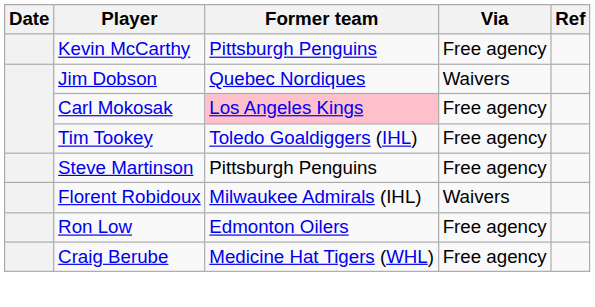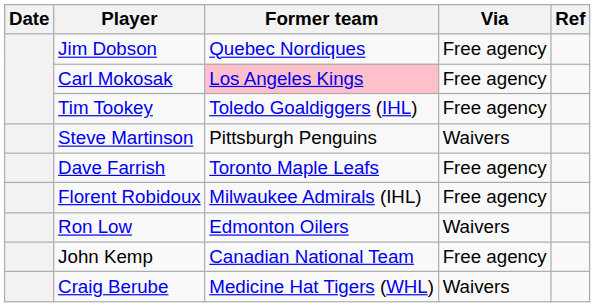 <table class="wikitable plainrowheaders">
 <tr style="background:#ddd; text-align:center;">
 <th>Date</th>
 <th>Player</th>
 <th>Former team</th>
 <th>Via</th>
 <th>Ref</th>
 </tr>
 <tr>
-<th scope="row"></th>
-<td><a href='#'>Kevin McCarthy</a></td>
-<td><a href='#'>Pittsburgh Penguins</a></td>
-<td>Free agency</td>
-<td></td>
-</tr>
-<tr>
 <th scope="row" rowspan="3"></th>
 <td><a href='#'>Jim Dobson</a></td>
 <td><a href='#'>Quebec Nordiques</a></td>
-<td>Waivers</td>
+<td>Free agency</td>
 <td></td>
 </tr>
 <tr>
 <td><a href='#'>Carl Mokosak</a></td>
 <td style="background: pink;"><a href='#'>Los Angeles Kings</a></td>
 <td>Free agency</td>
 <td></td>
 </tr>
 <tr>
 <td><a href='#'>Tim Tookey</a></td>
 <td><a href='#'>Toledo Goaldiggers</a> (<a href='#'>IHL</a>)</td>
 <td>Free agency</td>
 <td></td>
 </tr>
 <tr>
 <th scope="row"></th>
 <td><a href='#'>Steve Martinson</a></td>
 <td>Pittsburgh Penguins</td>
+<td>Waivers</td>
+<td></td>
+</tr>
+<tr>
+<th scope="row"></th>
+<td><a href='#'>Dave Farrish</a></td>
+<td><a href='#'>Toronto Maple Leafs</a></td>
 <td>Free agency</td>
 <td></td>
 </tr>
 <tr>
 <th scope="row"></th>
 <td><a href='#'>Florent Robidoux</a></td>
 <td><a href='#'>Milwaukee Admirals</a> (IHL)</td>
-<td>Waivers</td>
+<td>Free agency</td>
 <td></td>
 </tr>
 <tr>
 <th scope="row"></th>
 <td><a href='#'>Ron Low</a></td>
 <td><a href='#'>Edmonton Oilers</a></td>
+<td>Waivers</td>
+<td></td>
+</tr>
+<tr>
+<th scope="row"></th>
+<td>John Kemp</td>
+<td><a href='#'>Canadian National Team</a></td>
 <td>Free agency</td>
 <td></td>
 </tr>
 <tr>
 <th scope="row"></th>
 <td><a href='#'>Craig Berube</a></td>
 <td><a href='#'>Medicine Hat Tigers</a> (<a href='#'>WHL</a>)</td>
-<td>Free agency</td>
+<td>Waivers</td>
 <td></td>
 </tr>
 </table>
